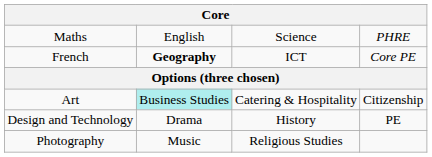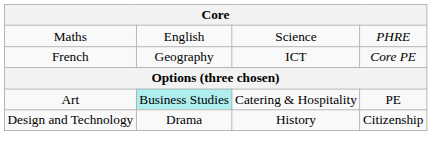 <table class="wikitable" style="text-align:center">
 <tr>
 <th colspan="4">Core</th>
 </tr>
 <tr>
 <td>Maths</td>
 <td>English</td>
 <td>Science</td>
 <td><em>PHRE</em></td>
 </tr>
 <tr>
 <td>French</td>
-<td><strong>Geography</strong></td>
+<td>Geography</td>
 <td>ICT</td>
 <td><em>Core PE</em></td>
 </tr>
 <tr>
 <th colspan="4">Options (three chosen)</th>
 </tr>
 <tr>
 <td>Art</td>
 <td style="background: paleturquoise;">Business Studies</td>
 <td>Catering & Hospitality</td>
-<td>Citizenship</td>
+<td>PE</td>
 </tr>
 <tr>
 <td>Design and Technology</td>
 <td>Drama</td>
 <td>History</td>
-<td>PE</td>
-</tr>
-<tr>
-<td>Photography</td>
-<td>Music</td>
-<td>Religious Studies</td>
-<td></td>
+<td>Citizenship</td>
 </tr>
 </table>
